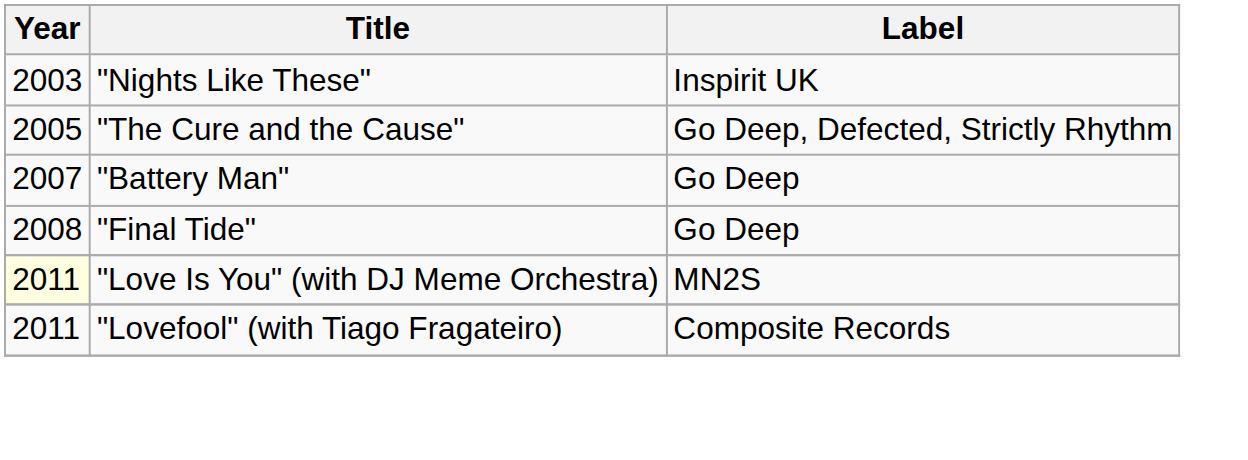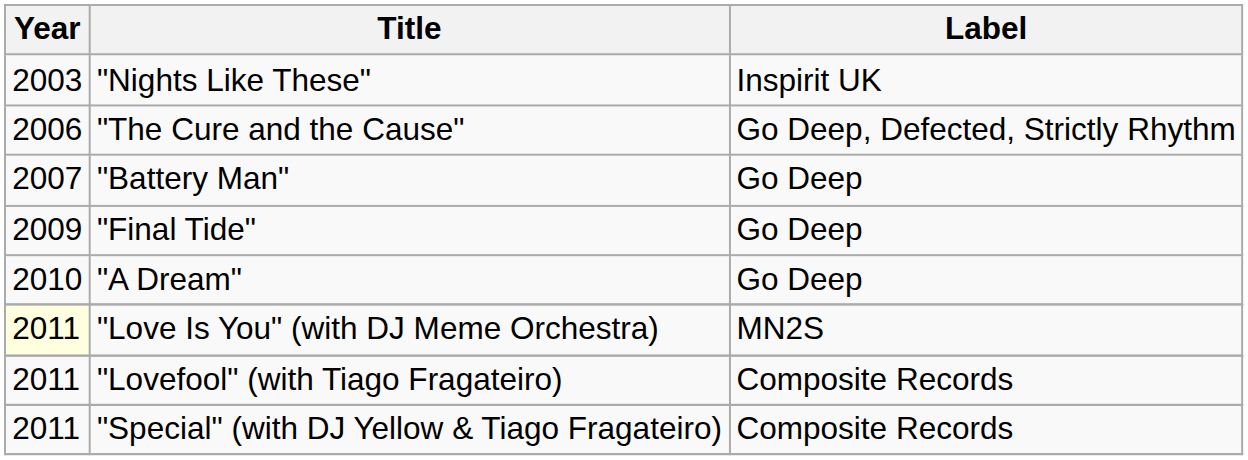 <table class="wikitable">
 <tr>
 <th>Year</th>
 <th>Title</th>
 <th>Label</th>
 </tr>
 <tr>
 <td>2003</td>
 <td>"Nights Like These"</td>
 <td>Inspirit UK</td>
 </tr>
 <tr>
-<td>2005</td>
+<td>2006</td>
 <td>"The Cure and the Cause"</td>
 <td>Go Deep, Defected, Strictly Rhythm</td>
 </tr>
 <tr>
 <td>2007</td>
 <td>"Battery Man"</td>
 <td>Go Deep</td>
 </tr>
 <tr>
-<td>2008</td>
+<td>2009</td>
 <td>"Final Tide"</td>
+<td>Go Deep</td>
+</tr>
+<tr>
+<td>2010</td>
+<td>"A Dream"</td>
 <td>Go Deep</td>
 </tr>
 <tr>
 </tr>
 <tr>
 <td style="background: lightyellow;">2011</td>
 <td>"Love Is You" (with DJ Meme Orchestra)</td>
 <td>MN2S</td>
 </tr>
 <tr>
 </tr>
 <tr>
 <td>2011</td>
 <td>"Lovefool" (with Tiago Fragateiro)</td>
 <td>Composite Records</td>
 </tr>
 <tr>
 </tr>
 <tr>
+<td>2011</td>
+<td>"Special" (with DJ Yellow & Tiago Fragateiro)</td>
+<td>Composite Records</td>
+</tr>
+<tr>
 </tr>
 </table>
